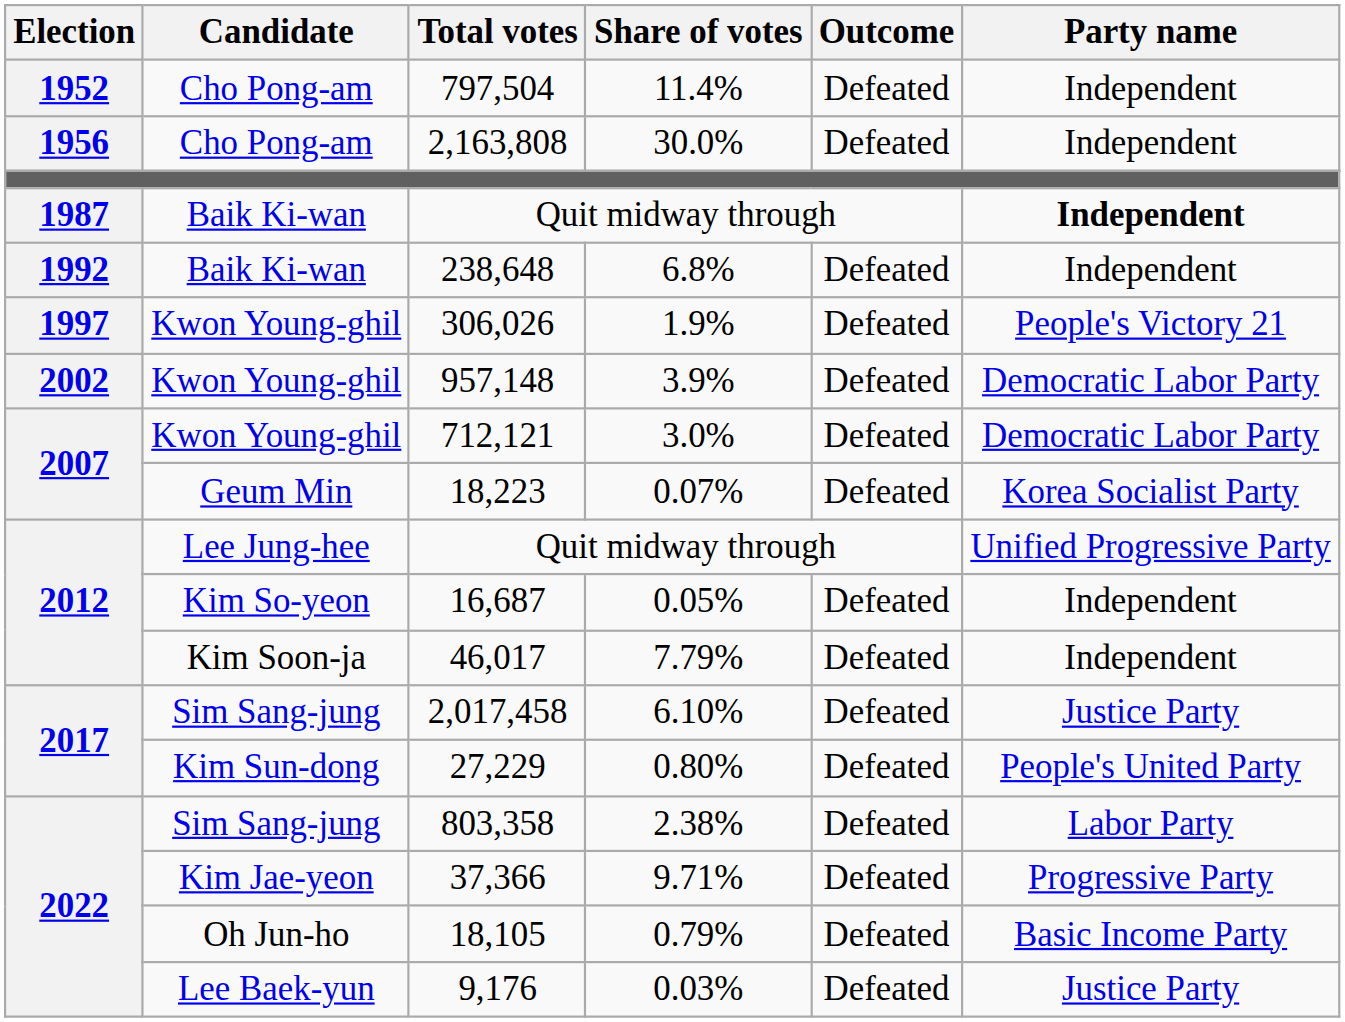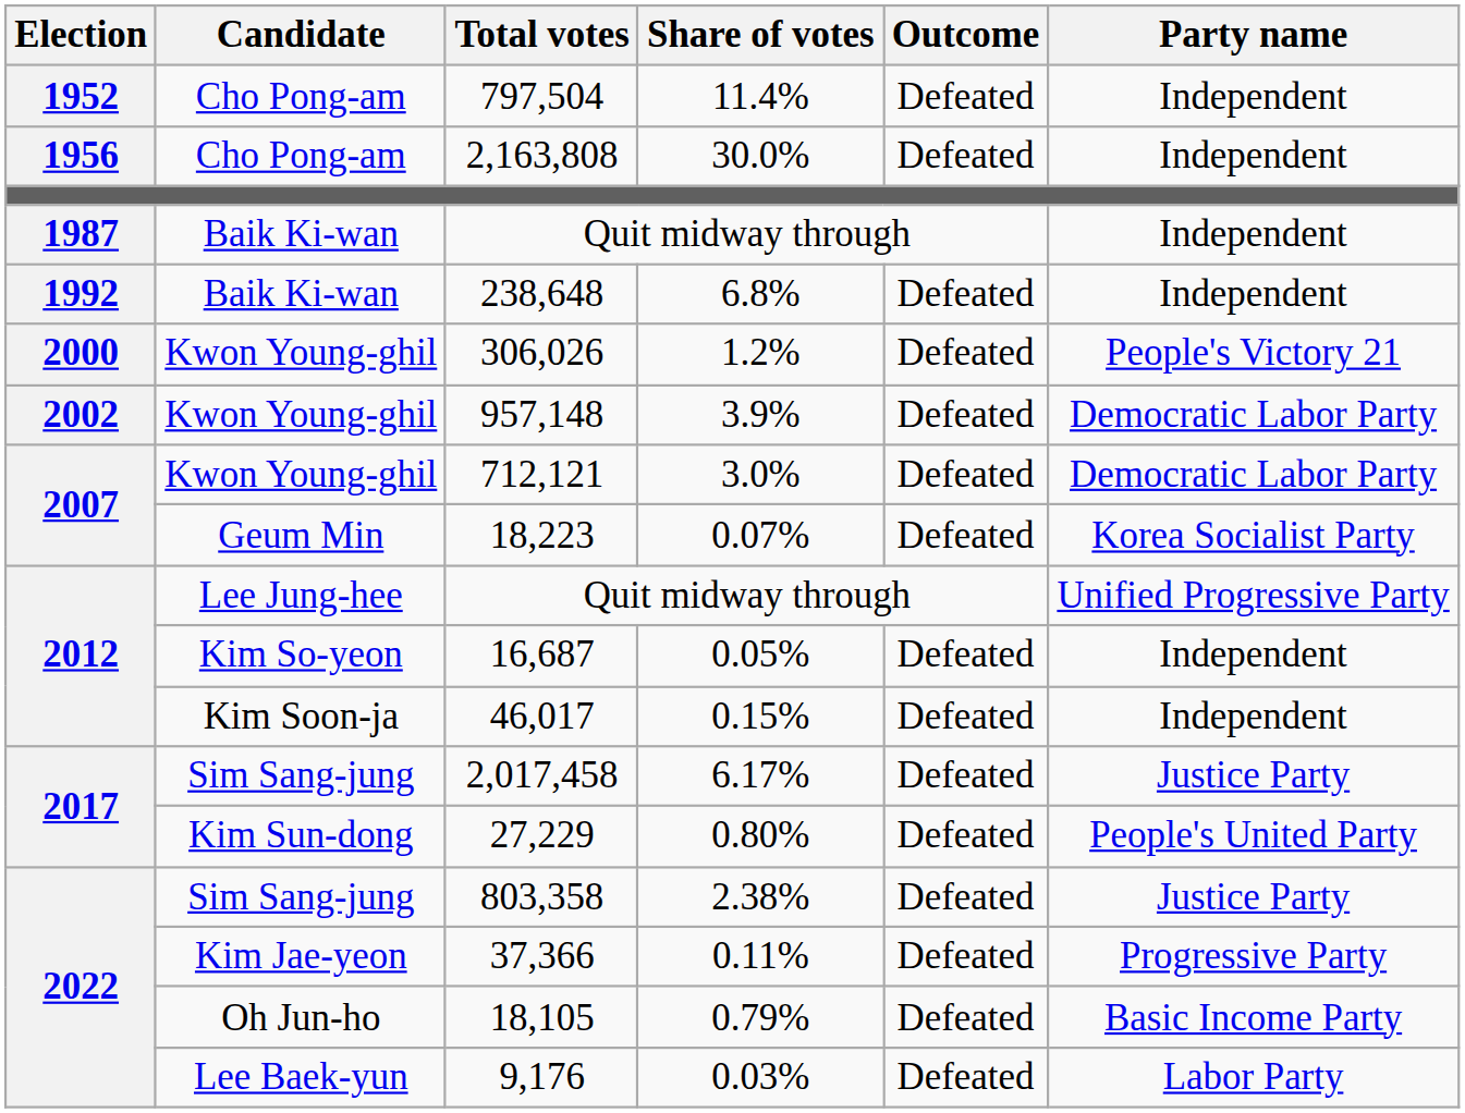 <table class="wikitable" style="text-align:center;">
 <tr>
 <th>Election</th>
 <th>Candidate</th>
 <th>Total votes</th>
 <th>Share of votes</th>
 <th>Outcome</th>
 <th>Party name</th>
 </tr>
 <tr>
 <th><a href='#'>1952</a></th>
 <td><a href='#'>Cho Pong-am</a></td>
 <td>797,504</td>
 <td>11.4%</td>
 <td>Defeated </td>
 <td>Independent</td>
 </tr>
 <tr>
 <th><a href='#'>1956</a></th>
 <td><a href='#'>Cho Pong-am</a></td>
 <td>2,163,808</td>
 <td>30.0%</td>
 <td>Defeated </td>
 <td>Independent</td>
 </tr>
 <tr>
 </tr>
 <tr style="background:#606060; height: 2pt">
 <td colspan="7"></td>
 </tr>
 <tr>
 <th><a href='#'>1987</a></th>
 <td><a href='#'>Baik Ki-wan</a></td>
 <td colspan="3">Quit midway through</td>
-<td><strong>Independent</strong></td>
+<td>Independent</td>
 </tr>
 <tr>
 <th><a href='#'>1992</a></th>
 <td><a href='#'>Baik Ki-wan</a></td>
 <td>238,648</td>
 <td>6.8%</td>
 <td>Defeated </td>
 <td>Independent</td>
 </tr>
 <tr>
-<th><a href='#'>1997</a></th>
+<th><a href='#'>2000</a></th>
 <td><a href='#'>Kwon Young-ghil</a></td>
 <td>306,026</td>
-<td>1.9%</td>
+<td>1.2%</td>
 <td>Defeated </td>
 <td><a href='#'>People's Victory 21</a></td>
 </tr>
 <tr>
 <th><a href='#'>2002</a></th>
 <td><a href='#'>Kwon Young-ghil</a></td>
 <td>957,148</td>
 <td>3.9%</td>
 <td>Defeated </td>
 <td><a href='#'>Democratic Labor Party</a></td>
 </tr>
 <tr>
 <th rowspan="2"><a href='#'>2007</a></th>
 <td><a href='#'>Kwon Young-ghil</a></td>
 <td>712,121</td>
 <td>3.0%</td>
 <td>Defeated </td>
 <td><a href='#'>Democratic Labor Party</a></td>
 </tr>
 <tr>
 <td><a href='#'>Geum Min</a></td>
 <td>18,223</td>
 <td>0.07%</td>
 <td>Defeated </td>
 <td><a href='#'>Korea Socialist Party</a></td>
 </tr>
 <tr>
 <th rowspan="3"><a href='#'>2012</a></th>
 <td><a href='#'>Lee Jung-hee</a></td>
 <td colspan="3">Quit midway through</td>
 <td><a href='#'>Unified Progressive Party</a></td>
 </tr>
 <tr>
 <td><a href='#'>Kim So-yeon</a></td>
 <td>16,687</td>
 <td>0.05%</td>
 <td>Defeated </td>
 <td>Independent</td>
 </tr>
 <tr>
 <td>Kim Soon-ja</td>
 <td>46,017</td>
-<td>7.79%</td>
+<td>0.15%</td>
 <td>Defeated </td>
 <td>Independent</td>
 </tr>
 <tr>
 <th rowspan="2"><a href='#'>2017</a></th>
 <td><a href='#'>Sim Sang-jung</a></td>
 <td>2,017,458</td>
-<td>6.10%</td>
+<td>6.17%</td>
 <td>Defeated </td>
 <td><a href='#'>Justice Party</a></td>
 </tr>
 <tr>
 <td><a href='#'>Kim Sun-dong</a></td>
 <td>27,229</td>
 <td>0.80%</td>
 <td>Defeated </td>
 <td><a href='#'>People's United Party</a></td>
 </tr>
 <tr>
 <th rowspan="4"><a href='#'>2022</a></th>
 <td><a href='#'>Sim Sang-jung</a></td>
 <td>803,358</td>
 <td>2.38%</td>
 <td>Defeated </td>
-<td><a href='#'>Labor Party</a></td>
+<td><a href='#'>Justice Party</a></td>
 </tr>
 <tr>
 <td><a href='#'>Kim Jae-yeon</a></td>
 <td>37,366</td>
-<td>9.71%</td>
+<td>0.11%</td>
 <td>Defeated </td>
 <td><a href='#'>Progressive Party</a></td>
 </tr>
 <tr>
 <td>Oh Jun-ho</td>
 <td>18,105</td>
 <td>0.79%</td>
 <td>Defeated </td>
 <td><a href='#'>Basic Income Party</a></td>
 </tr>
 <tr>
 <td><a href='#'>Lee Baek-yun</a></td>
 <td>9,176</td>
 <td>0.03%</td>
 <td>Defeated </td>
-<td><a href='#'>Justice Party</a></td>
+<td><a href='#'>Labor Party</a></td>
 </tr>
 </table>
